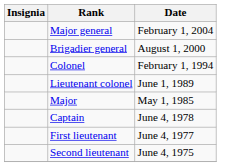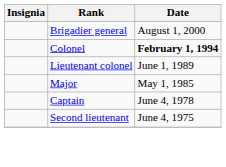 <table class="wikitable">
 <tr>
 <th>Insignia</th>
 <th>Rank</th>
 <th>Date</th>
-</tr>
-<tr>
-<td></td>
-<td><a href='#'>Major general</a></td>
-<td>February 1, 2004</td>
 </tr>
 <tr>
 <td></td>
 <td><a href='#'>Brigadier general</a></td>
 <td>August 1, 2000</td>
 </tr>
 <tr>
 <td></td>
 <td><a href='#'>Colonel</a></td>
-<td>February 1, 1994</td>
+<td><strong>February 1, 1994</strong></td>
 </tr>
 <tr>
 <td></td>
 <td><a href='#'>Lieutenant colonel</a></td>
 <td>June 1, 1989</td>
 </tr>
 <tr>
 <td></td>
 <td><a href='#'>Major</a></td>
 <td>May 1, 1985</td>
 </tr>
 <tr>
 <td></td>
 <td><a href='#'>Captain</a></td>
 <td>June 4, 1978</td>
 </tr>
 <tr>
 <td></td>
-<td><a href='#'>First lieutenant</a></td>
-<td>June 4, 1977</td>
-</tr>
-<tr>
-<td></td>
 <td><a href='#'>Second lieutenant</a></td>
 <td>June 4, 1975</td>
 </tr>
 <tr>
 </tr>
 </table>
